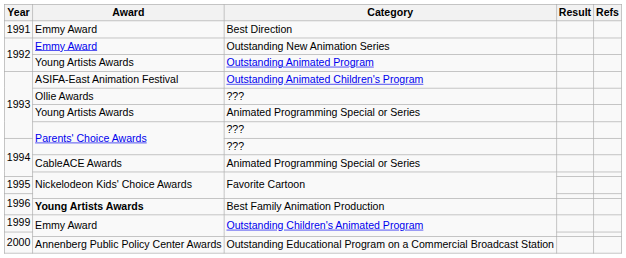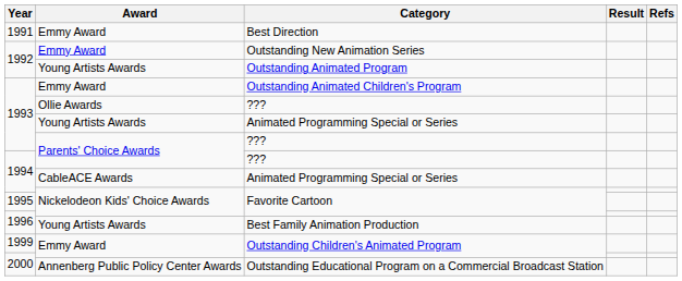 <table class="wikitable sortable">
 <tr>
 <th>Year</th>
 <th>Award</th>
 <th>Category</th>
 <th>Result</th>
 <th>Refs</th>
 </tr>
 <tr>
 <td>1991</td>
 <td>Emmy Award</td>
 <td>Best Direction</td>
 <td></td>
 <td></td>
 </tr>
 <tr>
 <td rowspan="2">1992</td>
 <td><a href='#'>Emmy Award</a></td>
 <td>Outstanding New Animation Series</td>
 <td></td>
 <td></td>
 </tr>
 <tr>
 <td>Young Artists Awards</td>
 <td><a href='#'>Outstanding Animated Program</a></td>
 <td></td>
 <td></td>
 </tr>
 <tr>
 <td rowspan="4">1993</td>
-<td>ASIFA-East Animation Festival</td>
+<td>Emmy Award</td>
 <td><a href='#'>Outstanding Animated Children's Program</a></td>
 <td></td>
 <td></td>
 </tr>
 <tr>
 <td>Ollie Awards</td>
 <td>???</td>
 <td></td>
 <td></td>
 </tr>
 <tr>
 <td>Young Artists Awards</td>
 <td>Animated Programming Special or Series</td>
 <td></td>
 <td></td>
 </tr>
 <tr>
 <td rowspan="2"><a href='#'>Parents' Choice Awards</a></td>
 <td>???</td>
 <td></td>
 <td></td>
 </tr>
 <tr>
 <td rowspan="3">1994</td>
 <td>???</td>
 <td></td>
 <td></td>
 </tr>
 <tr>
 <td>CableACE Awards</td>
 <td>Animated Programming Special or Series</td>
 <td></td>
 <td></td>
 </tr>
 <tr>
 <td rowspan="3">Nickelodeon Kids' Choice Awards</td>
 <td rowspan="3">Favorite Cartoon</td>
 <td></td>
 <td></td>
 </tr>
 <tr>
 <td>1995</td>
 <td></td>
 <td></td>
 </tr>
 <tr>
 <td rowspan="2">1996</td>
 <td></td>
 <td></td>
 </tr>
 <tr>
-<td><strong>Young Artists Awards</strong></td>
+<td>Young Artists Awards</td>
 <td>Best Family Animation Production</td>
 <td></td>
 <td></td>
 </tr>
 <tr>
 <td>1999</td>
 <td rowspan="2">Emmy Award</td>
 <td rowspan="2"><a href='#'>Outstanding Children's Animated Program</a></td>
 <td></td>
 <td></td>
 </tr>
 <tr>
 <td rowspan="2">2000</td>
 <td></td>
 <td></td>
 </tr>
 <tr>
 <td>Annenberg Public Policy Center Awards</td>
 <td>Outstanding Educational Program on a Commercial Broadcast Station</td>
 <td></td>
 <td></td>
 </tr>
 </table>
